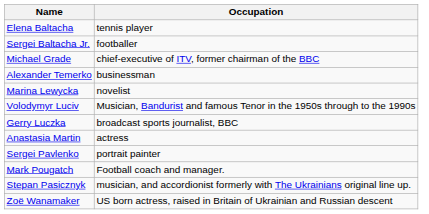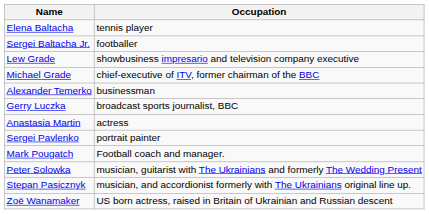 <table class="wikitable">
 <tr>
 <th>Name </th>
 <th>Occupation</th>
 </tr>
 <tr>
 <td><a href='#'>Elena Baltacha</a></td>
 <td>tennis player</td>
 </tr>
 <tr>
 <td><a href='#'>Sergei Baltacha Jr.</a></td>
 <td>footballer</td>
 </tr>
 <tr>
+<td><a href='#'>Lew Grade</a></td>
+<td>showbusiness <a href='#'>impresario</a> and television company executive</td>
+</tr>
+<tr>
 <td><a href='#'>Michael Grade</a></td>
 <td>chief-executive of <a href='#'>ITV</a>, former chairman of the <a href='#'>BBC</a></td>
 </tr>
 <tr>
 <td><a href='#'>Alexander Temerko</a></td>
 <td>businessman</td>
-</tr>
-<tr>
-<td><a href='#'>Marina Lewycka</a></td>
-<td>novelist</td>
-</tr>
-<tr>
-<td><a href='#'>Volodymyr Luciv</a></td>
-<td>Musician, <a href='#'>Bandurist</a> and famous Tenor in the 1950s through to the 1990s</td>
 </tr>
 <tr>
 <td><a href='#'>Gerry Luczka</a></td>
 <td>broadcast sports journalist, BBC</td>
 </tr>
 <tr>
 <td><a href='#'>Anastasia Martin</a></td>
 <td>actress</td>
 </tr>
 <tr>
 <td><a href='#'>Sergei Pavlenko</a></td>
 <td>portrait painter</td>
 </tr>
 <tr>
 <td><a href='#'>Mark Pougatch</a></td>
 <td>Football coach and manager.</td>
 </tr>
 <tr>
+<td><a href='#'>Peter Solowka</a></td>
+<td>musician, guitarist with <a href='#'>The Ukrainians</a> and formerly <a href='#'>The Wedding Present</a></td>
+</tr>
+<tr>
 <td><a href='#'>Stepan Pasicznyk</a></td>
 <td>musician, and accordionist formerly with <a href='#'>The Ukrainians</a> original line up.</td>
 </tr>
 <tr>
 <td><a href='#'>Zoë Wanamaker</a></td>
 <td>US born actress, raised in Britain of Ukrainian and Russian descent</td>
 </tr>
 </table>
